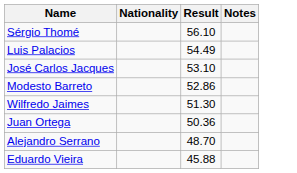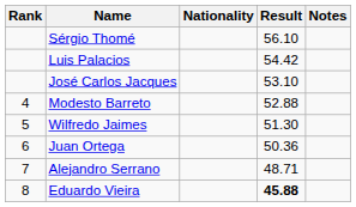 <table class="wikitable sortable" style="text-align:center">
 <tr>
+<th>Rank</th>
 <th>Name</th>
 <th>Nationality</th>
 <th>Result</th>
 <th>Notes</th>
 </tr>
 <tr>
+<td></td>
 <td align=left><a href='#'>Sérgio Thomé</a></td>
 <td align=left></td>
 <td>56.10</td>
 <td></td>
 </tr>
 <tr>
+<td></td>
 <td align=left><a href='#'>Luis Palacios</a></td>
 <td align=left></td>
-<td>54.49</td>
+<td>54.42</td>
 <td></td>
 </tr>
 <tr>
+<td></td>
 <td align=left><a href='#'>José Carlos Jacques</a></td>
 <td align=left></td>
 <td>53.10</td>
 <td></td>
 </tr>
 <tr>
+<td>4</td>
 <td align=left><a href='#'>Modesto Barreto</a></td>
 <td align=left></td>
-<td>52.86</td>
+<td>52.88</td>
 <td></td>
 </tr>
 <tr>
+<td>5</td>
 <td align=left><a href='#'>Wilfredo Jaimes</a></td>
 <td align=left></td>
 <td>51.30</td>
 <td></td>
 </tr>
 <tr>
+<td>6</td>
 <td align=left><a href='#'>Juan Ortega</a></td>
 <td align=left></td>
 <td>50.36</td>
 <td></td>
 </tr>
 <tr>
+<td>7</td>
 <td align=left><a href='#'>Alejandro Serrano</a></td>
 <td align=left></td>
-<td>48.70</td>
+<td>48.71</td>
 <td></td>
 </tr>
 <tr>
+<td>8</td>
 <td align=left><a href='#'>Eduardo Vieira</a></td>
 <td align=left></td>
-<td>45.88</td>
+<td><strong>45.88</strong></td>
 <td></td>
 </tr>
 </table>
